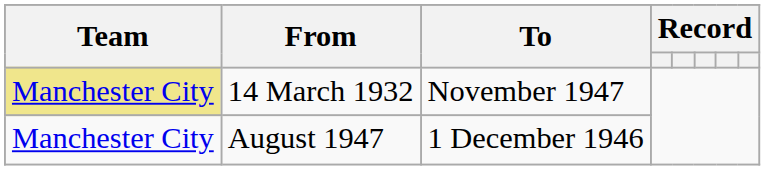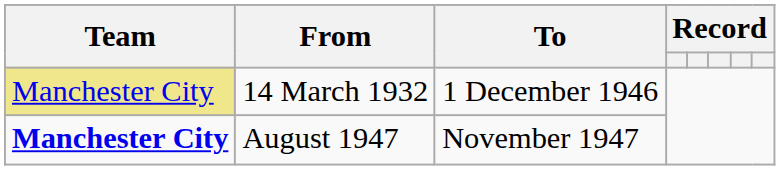 <table class=wikitable style="text-align: center">
 <tr>
 <th rowspan=2>Team</th>
 <th rowspan=2>From</th>
 <th rowspan=2>To</th>
 <th colspan=5>Record</th>
 </tr>
 <tr>
 <th></th>
 <th></th>
 <th></th>
 <th></th>
 <th></th>
 </tr>
 <tr>
 <td align=left style="background: khaki;"><a href='#'>Manchester City</a></td>
 <td align=left>14 March 1932</td>
+<td align=left>1 December 1946<br></td>
+</tr>
+<tr>
+<td align=left><strong><a href='#'>Manchester City</a></strong></td>
+<td align=left>August 1947</td>
 <td align=left>November 1947<br></td>
 </tr>
-<tr>
-<td align=left><a href='#'>Manchester City</a></td>
-<td align=left>August 1947</td>
-<td align=left>1 December 1946<br></td>
-</tr>
 </table>
